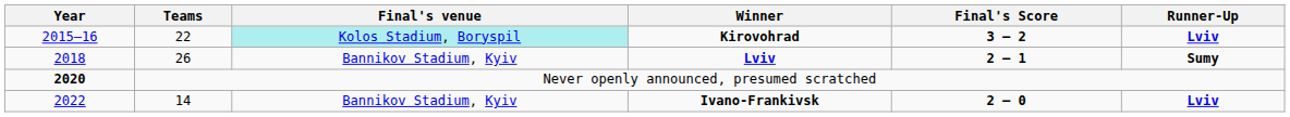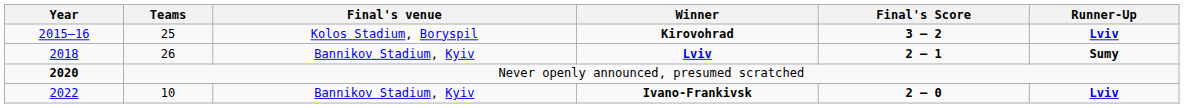 <table class="wikitable" width=100% style="text-align: center;">
 <tr>
 <th>Year</th>
 <th>Teams</th>
 <th>Final's venue</th>
 <th>Winner</th>
 <th>Final's Score</th>
 <th>Runner-Up</th>
 </tr>
 <tr>
 <td><a href='#'>2015–16</a></td>
-<td>22</td>
-<td style="background: paleturquoise;"><a href='#'>Kolos Stadium</a>, <a href='#'>Boryspil</a></td>
+<td>25</td>
+<td><a href='#'>Kolos Stadium</a>, <a href='#'>Boryspil</a></td>
 <td><strong>Kirovohrad</strong></td>
 <td><strong>3 – 2</strong> </td>
 <td><strong><a href='#'>Lviv</a></strong></td>
 </tr>
 <tr>
 <td><a href='#'>2018</a></td>
 <td>26</td>
 <td><a href='#'>Bannikov Stadium</a>, <a href='#'>Kyiv</a></td>
 <td><strong><a href='#'>Lviv</a></strong></td>
 <td><strong>2 – 1</strong></td>
 <td><strong>Sumy</strong></td>
 </tr>
 <tr>
 <td><strong>2020</strong></td>
 <td colspan=5 align=center>Never openly announced, presumed scratched</td>
 </tr>
 <tr>
 <td><a href='#'>2022</a></td>
-<td>14</td>
+<td>10</td>
 <td><a href='#'>Bannikov Stadium</a>, <a href='#'>Kyiv</a></td>
 <td><strong>Ivano-Frankivsk</strong></td>
 <td><strong>2 – 0</strong></td>
 <td><strong><a href='#'>Lviv</a></strong></td>
 </tr>
 </table>
